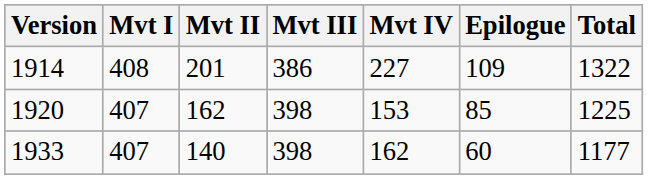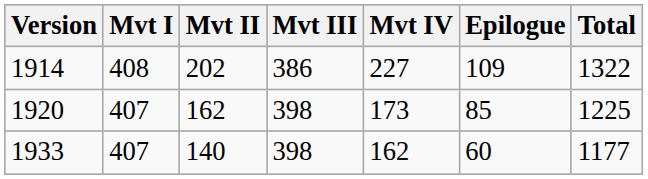 <table class="wikitable">
 <tr>
 <th>Version</th>
 <th>Mvt I</th>
 <th>Mvt II</th>
 <th>Mvt III</th>
 <th>Mvt IV</th>
 <th>Epilogue</th>
 <th>Total</th>
 </tr>
 <tr>
 <td>1914</td>
 <td>408</td>
-<td>201</td>
+<td>202</td>
 <td>386</td>
 <td>227</td>
 <td>109</td>
 <td>1322</td>
 </tr>
 <tr>
 <td>1920</td>
 <td>407</td>
 <td>162</td>
 <td>398</td>
-<td>153</td>
+<td>173</td>
 <td>85</td>
 <td>1225</td>
 </tr>
 <tr>
 <td>1933</td>
 <td>407</td>
 <td>140</td>
 <td>398</td>
 <td>162</td>
 <td>60</td>
 <td>1177</td>
 </tr>
 </table>
